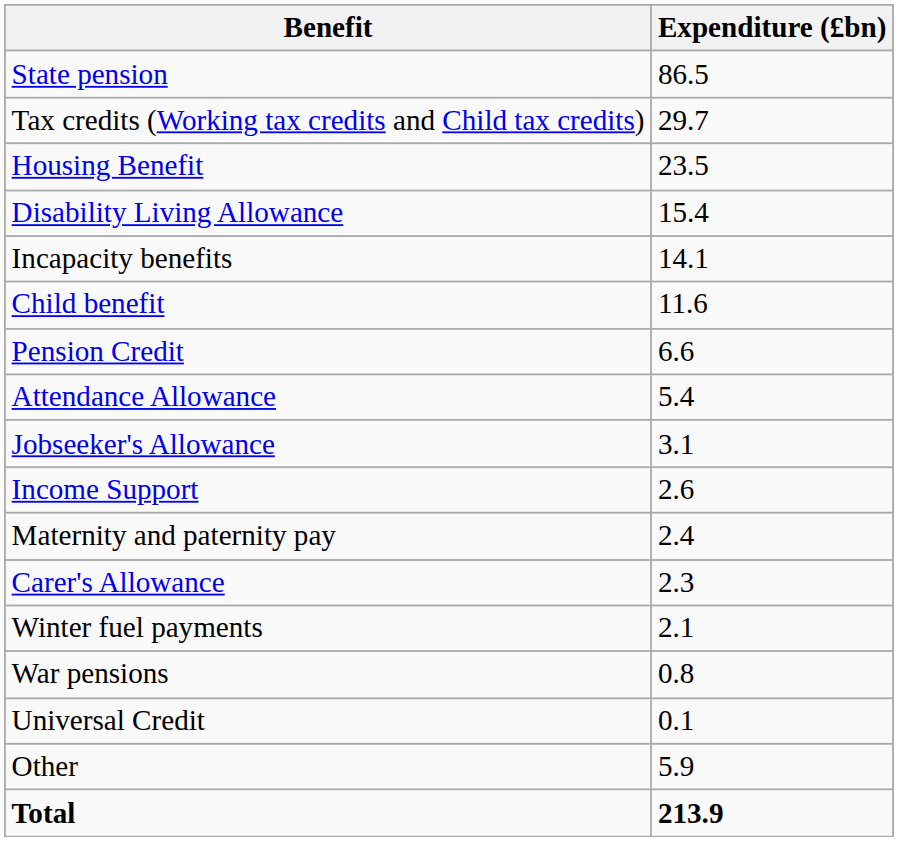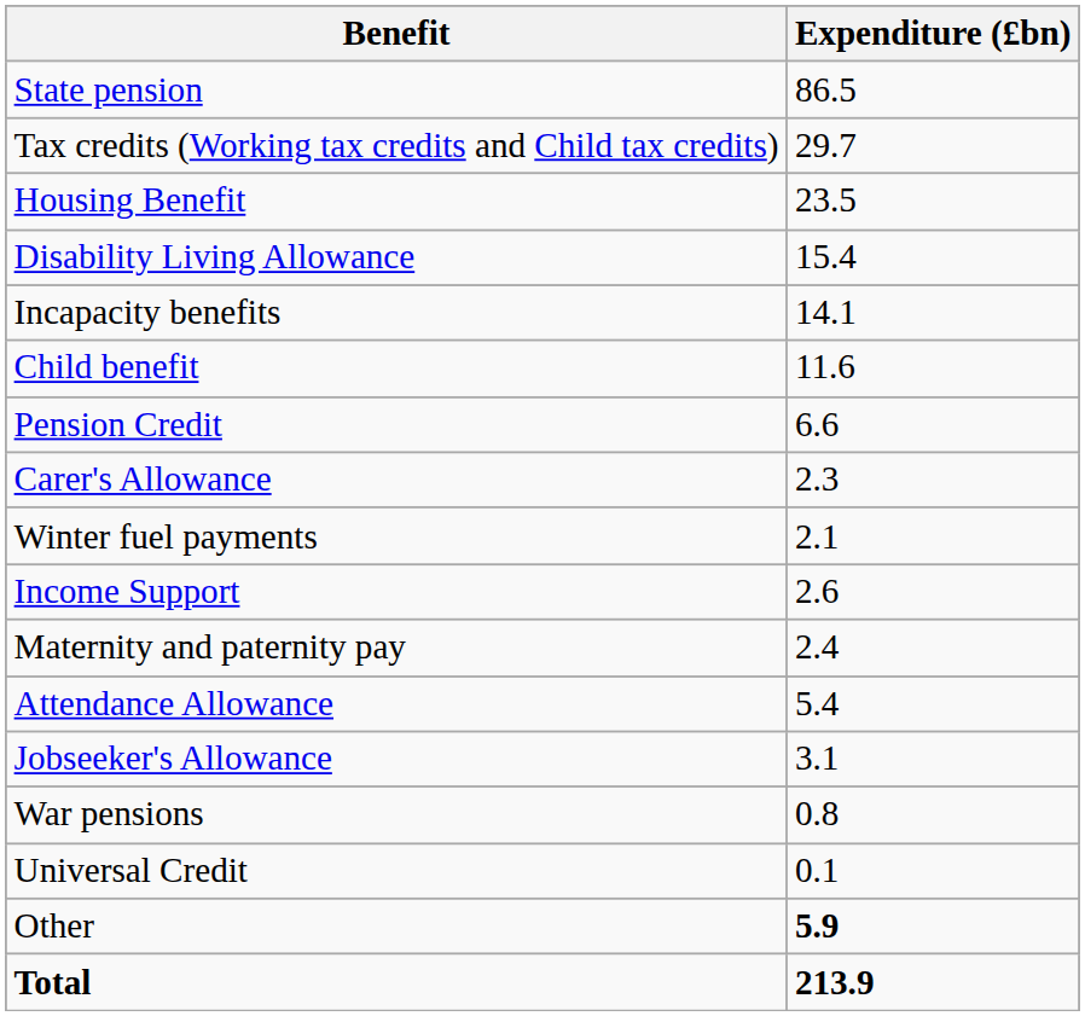 <table class="wikitable sortable">
 <tr>
 <th>Benefit</th>
 <th>Expenditure (£bn)</th>
 </tr>
 <tr>
 <td><a href='#'>State pension</a></td>
 <td>86.5</td>
 </tr>
 <tr>
 <td>Tax credits (<a href='#'>Working tax credits</a> and <a href='#'>Child tax credits</a>)</td>
 <td>29.7</td>
 </tr>
 <tr>
 <td><a href='#'>Housing Benefit</a></td>
 <td>23.5</td>
 </tr>
 <tr>
 <td><a href='#'>Disability Living Allowance</a></td>
 <td>15.4</td>
 </tr>
 <tr>
 <td>Incapacity benefits</td>
 <td>14.1</td>
 </tr>
 <tr>
 <td><a href='#'>Child benefit</a></td>
 <td>11.6</td>
 </tr>
 <tr>
 <td><a href='#'>Pension Credit</a></td>
 <td>6.6</td>
 </tr>
 <tr>
-<td><a href='#'>Attendance Allowance</a></td>
-<td>5.4</td>
+<td><a href='#'>Carer's Allowance</a></td>
+<td>2.3</td>
 </tr>
 <tr>
-<td><a href='#'>Jobseeker's Allowance</a></td>
-<td>3.1</td>
+<td>Winter fuel payments</td>
+<td>2.1</td>
 </tr>
 <tr>
 <td><a href='#'>Income Support</a></td>
 <td>2.6</td>
 </tr>
 <tr>
 <td>Maternity and paternity pay</td>
 <td>2.4</td>
 </tr>
 <tr>
-<td><a href='#'>Carer's Allowance</a></td>
-<td>2.3</td>
+<td><a href='#'>Attendance Allowance</a></td>
+<td>5.4</td>
 </tr>
 <tr>
-<td>Winter fuel payments</td>
-<td>2.1</td>
+<td><a href='#'>Jobseeker's Allowance</a></td>
+<td>3.1</td>
 </tr>
 <tr>
 <td>War pensions</td>
 <td>0.8</td>
 </tr>
 <tr>
 <td>Universal Credit</td>
 <td>0.1</td>
 </tr>
 <tr>
 <td>Other</td>
-<td>5.9</td>
+<td><strong>5.9</strong></td>
 </tr>
 <tr class="sortbottom">
 <td><strong>Total</strong></td>
 <td><strong>213.9</strong></td>
 </tr>
 </table>
